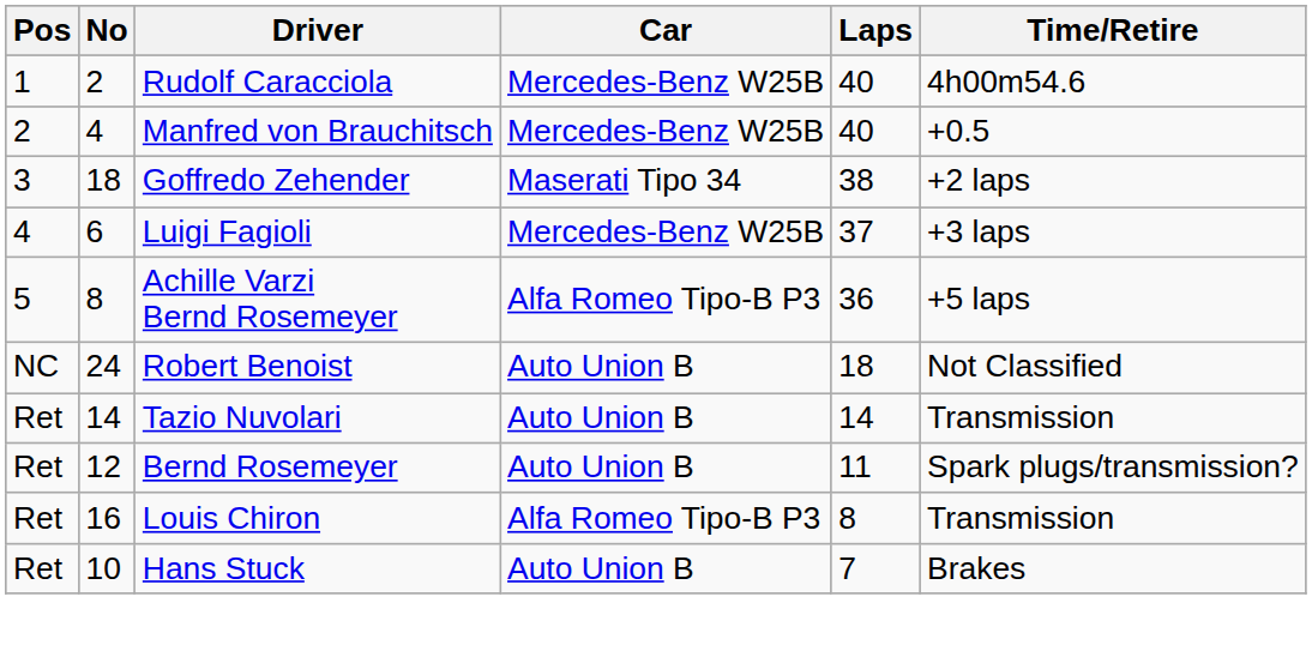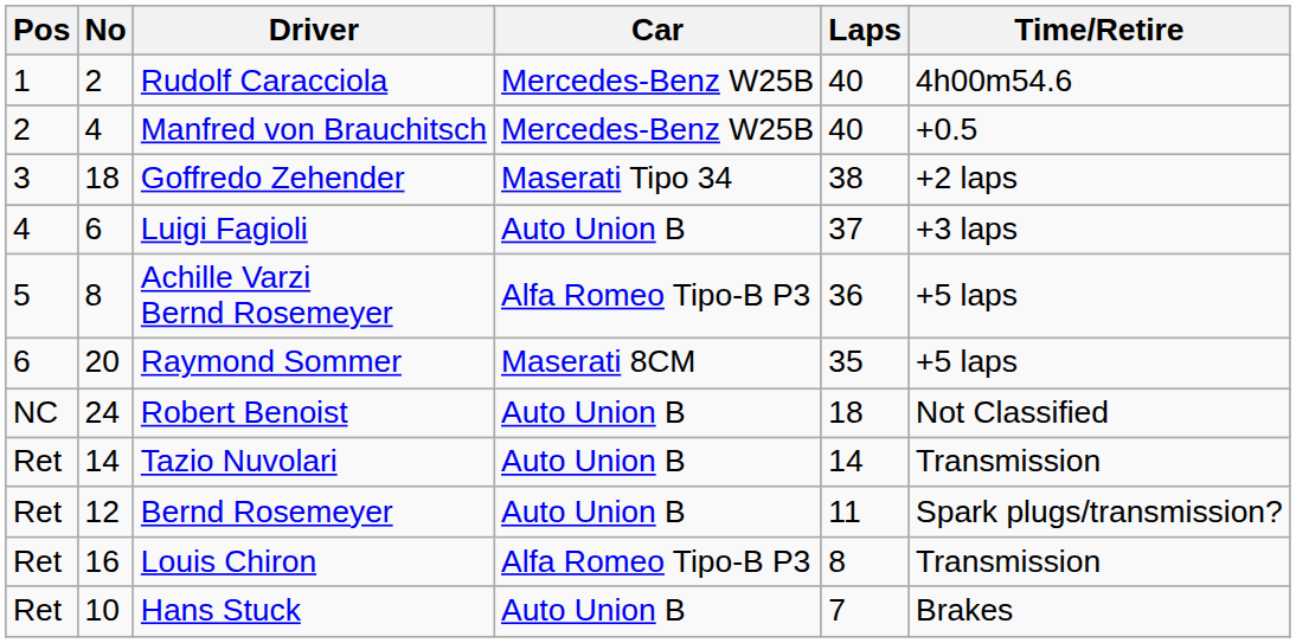 <table class="wikitable">
 <tr>
 <th>Pos</th>
 <th>No</th>
 <th>Driver</th>
 <th>Car</th>
 <th>Laps</th>
 <th>Time/Retire</th>
 </tr>
 <tr>
 <td>1</td>
 <td>2</td>
 <td> <a href='#'>Rudolf Caracciola</a></td>
 <td><a href='#'>Mercedes-Benz</a> W25B</td>
 <td>40</td>
 <td>4h00m54.6</td>
 </tr>
 <tr>
 <td>2</td>
 <td>4</td>
 <td> <a href='#'>Manfred von Brauchitsch</a></td>
 <td><a href='#'>Mercedes-Benz</a> W25B</td>
 <td>40</td>
 <td>+0.5</td>
 </tr>
 <tr>
 <td>3</td>
 <td>18</td>
 <td> <a href='#'>Goffredo Zehender</a></td>
 <td><a href='#'>Maserati</a> Tipo 34</td>
 <td>38</td>
 <td>+2 laps</td>
 </tr>
 <tr>
 <td>4</td>
 <td>6</td>
 <td> <a href='#'>Luigi Fagioli</a></td>
-<td><a href='#'>Mercedes-Benz</a> W25B</td>
+<td><a href='#'>Auto Union</a> B</td>
 <td>37</td>
 <td>+3 laps</td>
 </tr>
 <tr>
 <td>5</td>
 <td>8</td>
 <td> <a href='#'>Achille Varzi</a><br> <a href='#'>Bernd Rosemeyer</a></td>
 <td><a href='#'>Alfa Romeo</a> Tipo-B P3</td>
 <td>36</td>
+<td>+5 laps</td>
+</tr>
+<tr>
+<td>6</td>
+<td>20</td>
+<td> <a href='#'>Raymond Sommer</a></td>
+<td><a href='#'>Maserati</a> 8CM</td>
+<td>35</td>
 <td>+5 laps</td>
 </tr>
 <tr>
 <td>NC</td>
 <td>24</td>
 <td> <a href='#'>Robert Benoist</a></td>
 <td><a href='#'>Auto Union</a> B</td>
 <td>18</td>
 <td>Not Classified</td>
 </tr>
 <tr>
 <td>Ret</td>
 <td>14</td>
 <td> <a href='#'>Tazio Nuvolari</a></td>
 <td><a href='#'>Auto Union</a> B</td>
 <td>14</td>
 <td>Transmission</td>
 </tr>
 <tr>
 <td>Ret</td>
 <td>12</td>
 <td> <a href='#'>Bernd Rosemeyer</a></td>
 <td><a href='#'>Auto Union</a> B</td>
 <td>11</td>
 <td>Spark plugs/transmission?</td>
 </tr>
 <tr>
 <td>Ret</td>
 <td>16</td>
 <td> <a href='#'>Louis Chiron</a></td>
 <td><a href='#'>Alfa Romeo</a> Tipo-B P3</td>
 <td>8</td>
 <td>Transmission</td>
 </tr>
 <tr>
 <td>Ret</td>
 <td>10</td>
 <td> <a href='#'>Hans Stuck</a></td>
 <td><a href='#'>Auto Union</a> B</td>
 <td>7</td>
 <td>Brakes</td>
 </tr>
 </table>
